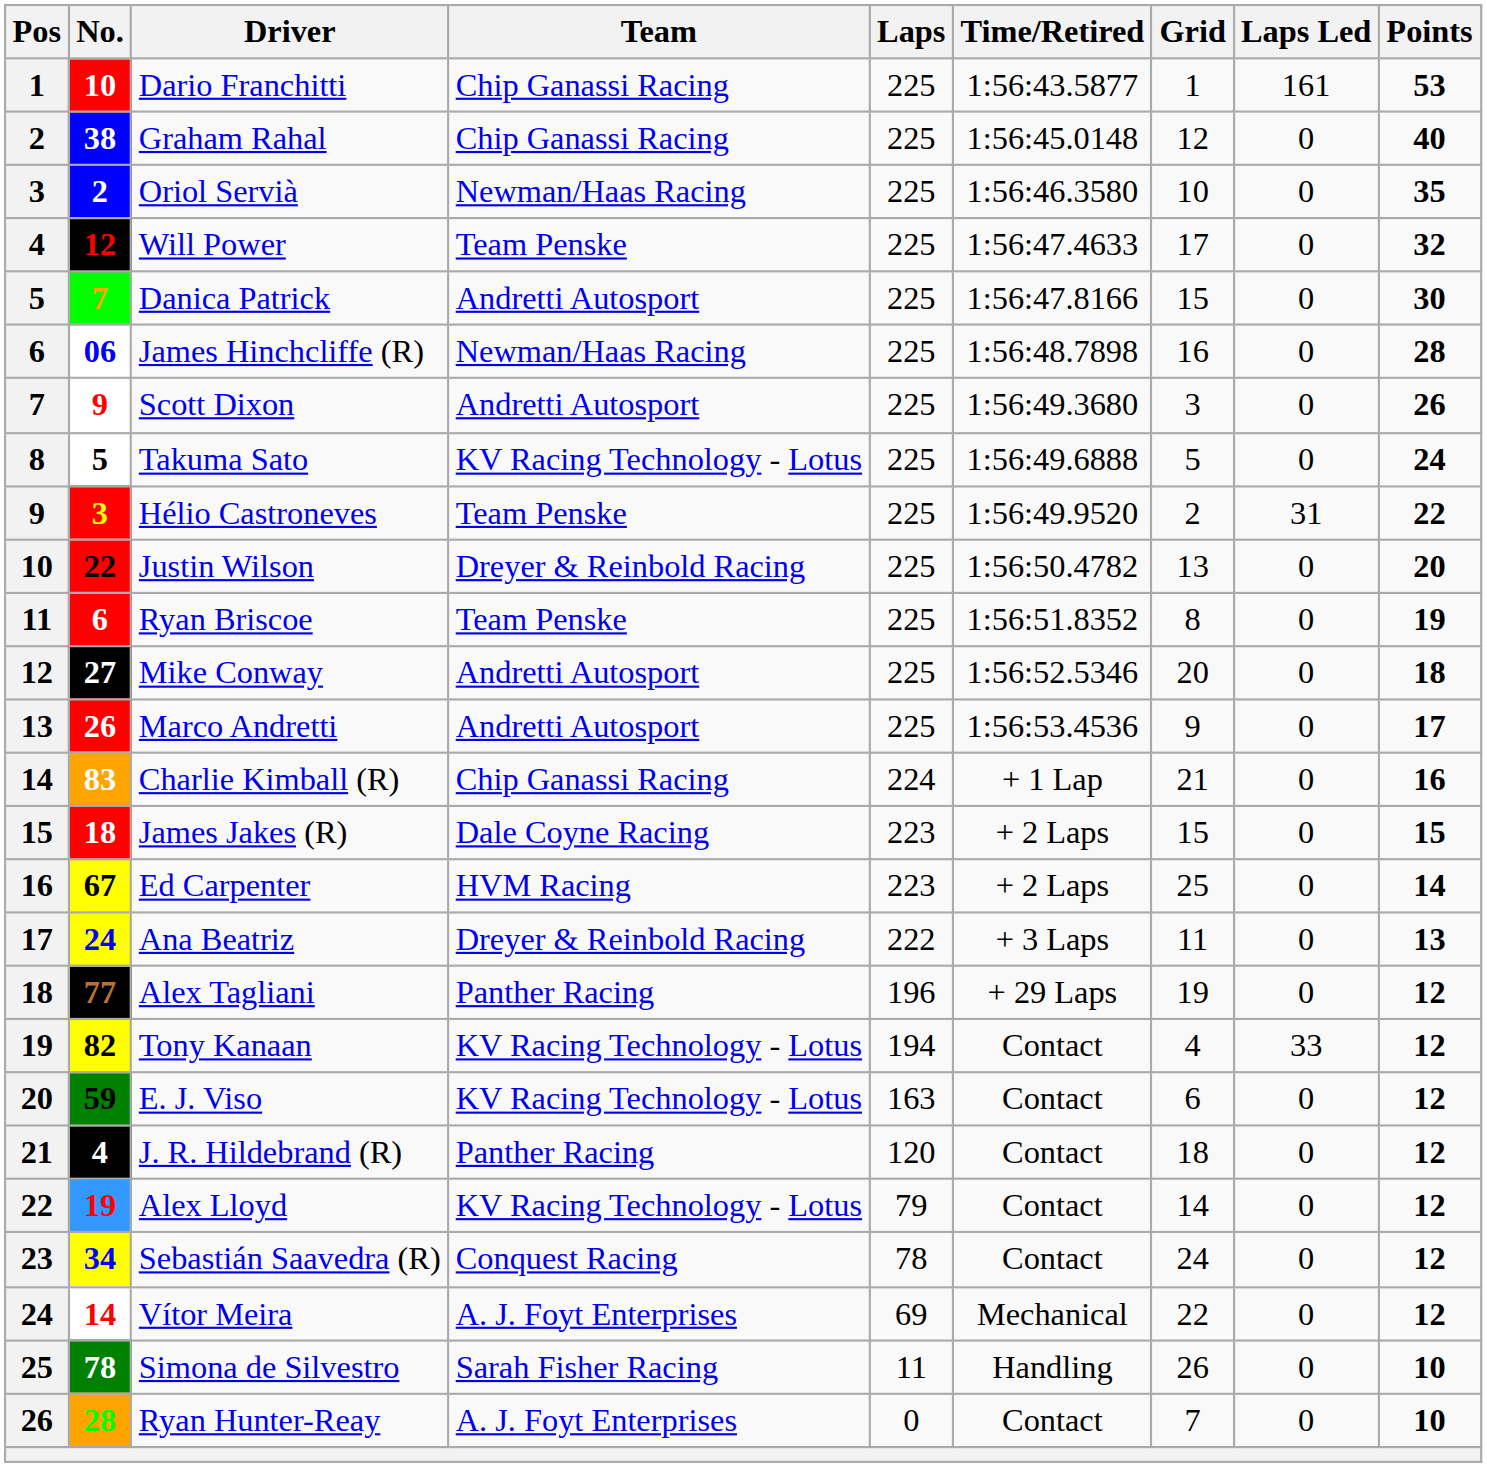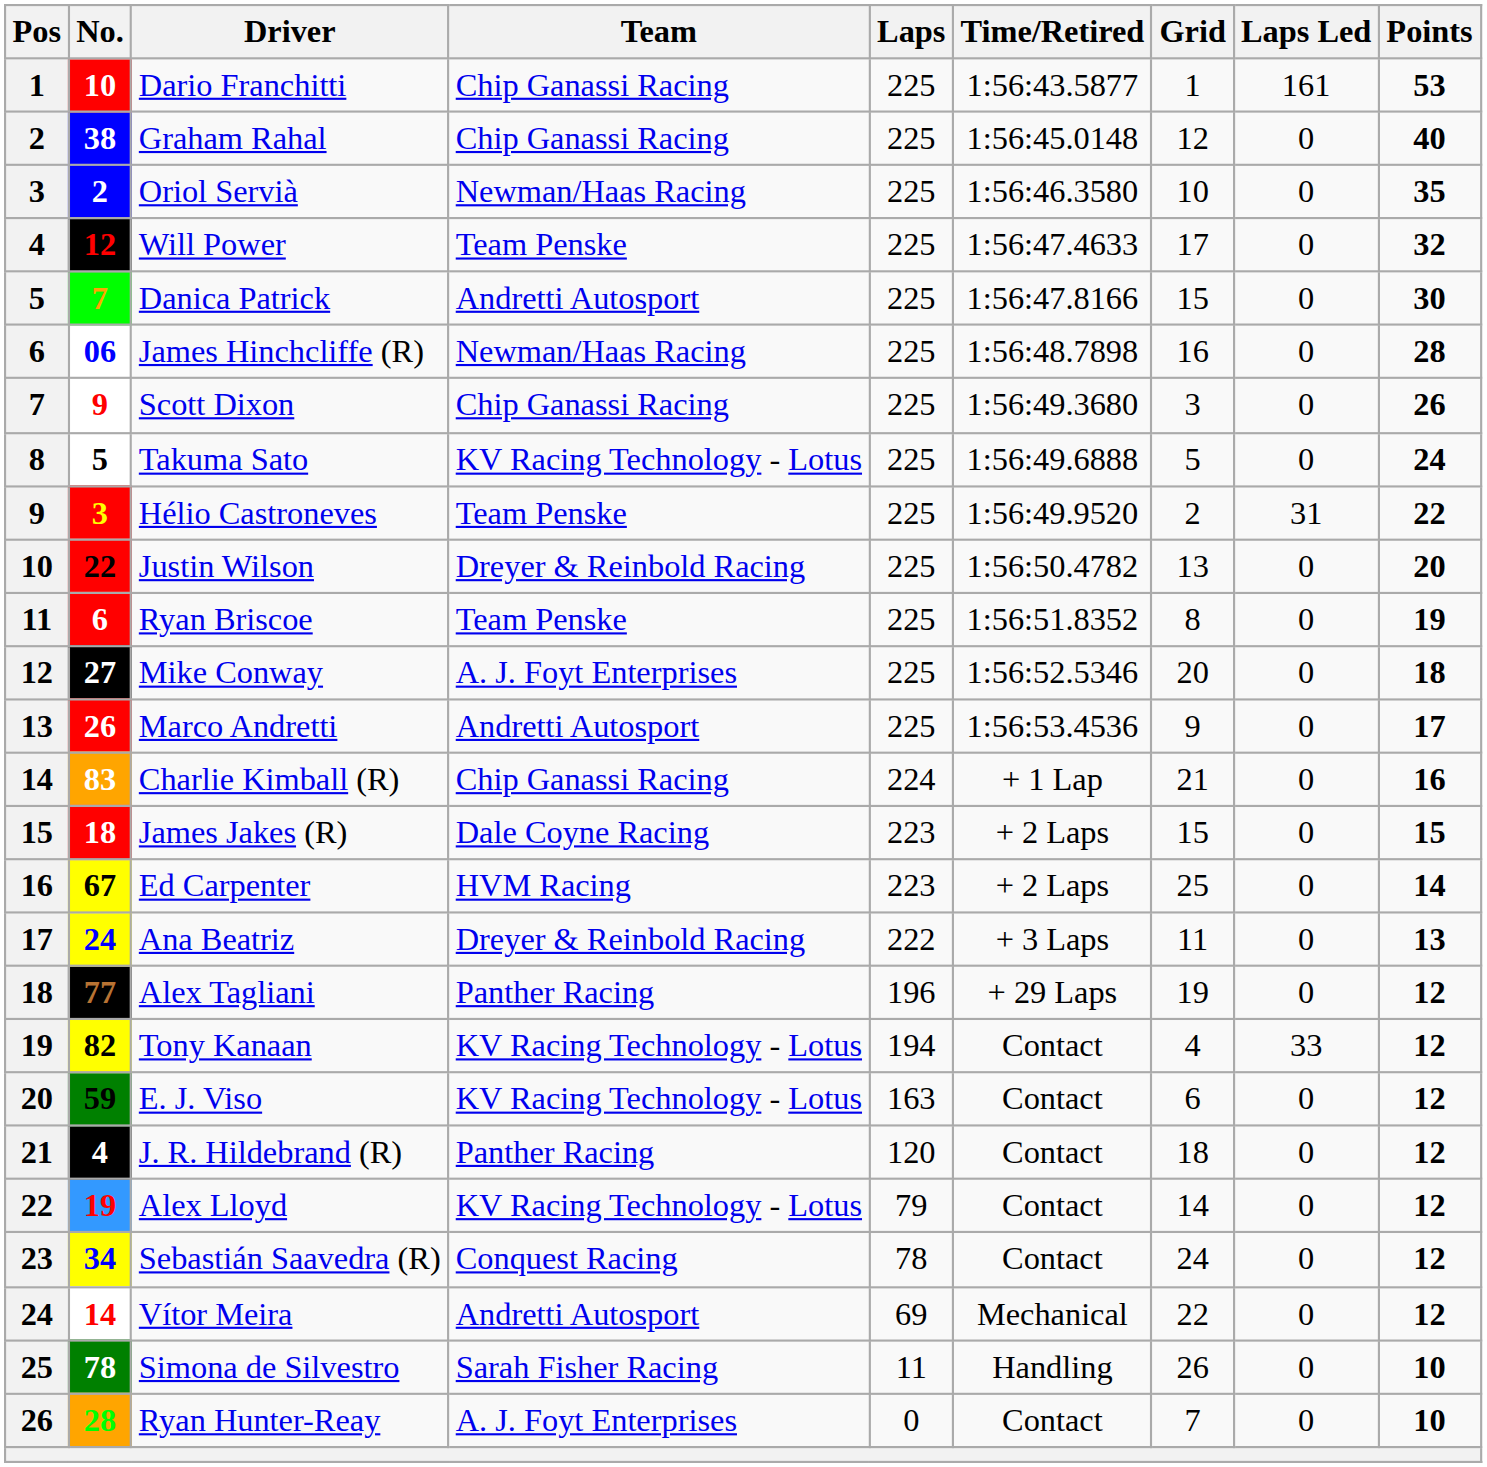 <table class="wikitable" style="font-size:95%;">
 <tr>
 <th>Pos</th>
 <th>No.</th>
 <th>Driver</th>
 <th>Team</th>
 <th>Laps</th>
 <th>Time/Retired</th>
 <th>Grid</th>
 <th>Laps Led</th>
 <th>Points</th>
 </tr>
 <tr>
 <th>1</th>
 <td style="background:red; color:white;" align="center"><strong>10</strong></td>
 <td> <a href='#'>Dario Franchitti</a></td>
 <td><a href='#'>Chip Ganassi Racing</a></td>
 <td align=center>225</td>
 <td align=center>1:56:43.5877</td>
 <td align=center>1</td>
 <td align=center>161</td>
 <td align=center><strong>53</strong></td>
 </tr>
 <tr>
 <th>2</th>
 <td style="background:blue; color:white;" align="center"><strong>38</strong></td>
 <td> <a href='#'>Graham Rahal</a></td>
 <td><a href='#'>Chip Ganassi Racing</a></td>
 <td align=center>225</td>
 <td align=center>1:56:45.0148</td>
 <td align=center>12</td>
 <td align=center>0</td>
 <td align=center><strong>40</strong></td>
 </tr>
 <tr>
 <th>3</th>
 <td style="background:blue; color:white;" align="center"><strong>2</strong></td>
 <td> <a href='#'>Oriol Servià</a></td>
 <td><a href='#'>Newman/Haas Racing</a></td>
 <td align=center>225</td>
 <td align=center>1:56:46.3580</td>
 <td align=center>10</td>
 <td align=center>0</td>
 <td align=center><strong>35</strong></td>
 </tr>
 <tr>
 <th>4</th>
 <td style="background:black; color:red;" align="center"><strong>12</strong></td>
 <td> <a href='#'>Will Power</a></td>
 <td><a href='#'>Team Penske</a></td>
 <td align=center>225</td>
 <td align=center>1:56:47.4633</td>
 <td align=center>17</td>
 <td align=center>0</td>
 <td align=center><strong>32</strong></td>
 </tr>
 <tr>
 <th>5</th>
 <td style="background:lime; color:orange;" align="center"><strong>7</strong></td>
 <td> <a href='#'>Danica Patrick</a></td>
 <td><a href='#'>Andretti Autosport</a></td>
 <td align=center>225</td>
 <td align=center>1:56:47.8166</td>
 <td align=center>15</td>
 <td align=center>0</td>
 <td align=center><strong>30</strong></td>
 </tr>
 <tr>
 <th>6</th>
 <td style="background:white; color:blue;" align="center"><strong>06</strong></td>
 <td> <a href='#'>James Hinchcliffe</a> (R)</td>
 <td><a href='#'>Newman/Haas Racing</a></td>
 <td align=center>225</td>
 <td align=center>1:56:48.7898</td>
 <td align=center>16</td>
 <td align=center>0</td>
 <td align=center><strong>28</strong></td>
 </tr>
 <tr>
 <th>7</th>
 <td style="background:white; color:red;" align="center"><strong>9</strong></td>
 <td> <a href='#'>Scott Dixon</a></td>
-<td><a href='#'>Andretti Autosport</a></td>
+<td><a href='#'>Chip Ganassi Racing</a></td>
 <td align=center>225</td>
 <td align=center>1:56:49.3680</td>
 <td align=center>3</td>
 <td align=center>0</td>
 <td align=center><strong>26</strong></td>
 </tr>
 <tr>
 <th>8</th>
 <td style="background:white; color:black;" align="center"><strong>5</strong></td>
 <td> <a href='#'>Takuma Sato</a></td>
 <td><a href='#'>KV Racing Technology</a> - <a href='#'>Lotus</a></td>
 <td align=center>225</td>
 <td align=center>1:56:49.6888</td>
 <td align=center>5</td>
 <td align=center>0</td>
 <td align=center><strong>24</strong></td>
 </tr>
 <tr>
 <th>9</th>
 <td style="background:red; color:yellow;" align="center"><strong>3</strong></td>
 <td> <a href='#'>Hélio Castroneves</a></td>
 <td><a href='#'>Team Penske</a></td>
 <td align=center>225</td>
 <td align=center>1:56:49.9520</td>
 <td align=center>2</td>
 <td align=center>31</td>
 <td align=center><strong>22</strong></td>
 </tr>
 <tr>
 <th>10</th>
 <td style="background:red; color:black;" align="center"><strong>22</strong></td>
 <td> <a href='#'>Justin Wilson</a></td>
 <td><a href='#'>Dreyer & Reinbold Racing</a></td>
 <td align=center>225</td>
 <td align=center>1:56:50.4782</td>
 <td align=center>13</td>
 <td align=center>0</td>
 <td align=center><strong>20</strong></td>
 </tr>
 <tr>
 <th>11</th>
 <td style="background:red; color:white;" align="center"><strong>6</strong></td>
 <td> <a href='#'>Ryan Briscoe</a></td>
 <td><a href='#'>Team Penske</a></td>
 <td align=center>225</td>
 <td align=center>1:56:51.8352</td>
 <td align=center>8</td>
 <td align=center>0</td>
 <td align=center><strong>19</strong></td>
 </tr>
 <tr>
 <th>12</th>
 <td style="background:black; color:white;" align="center"><strong>27</strong></td>
 <td> <a href='#'>Mike Conway</a></td>
-<td><a href='#'>Andretti Autosport</a></td>
+<td><a href='#'>A. J. Foyt Enterprises</a></td>
 <td align=center>225</td>
 <td align=center>1:56:52.5346</td>
 <td align=center>20</td>
 <td align=center>0</td>
 <td align=center><strong>18</strong></td>
 </tr>
 <tr>
 <th>13</th>
 <td style="background:red; color:white;" align="center"><strong>26</strong></td>
 <td> <a href='#'>Marco Andretti</a></td>
 <td><a href='#'>Andretti Autosport</a></td>
 <td align=center>225</td>
 <td align=center>1:56:53.4536</td>
 <td align=center>9</td>
 <td align=center>0</td>
 <td align=center><strong>17</strong></td>
 </tr>
 <tr>
 <th>14</th>
 <td style="background:orange; color:white;" align="center"><strong>83</strong></td>
 <td> <a href='#'>Charlie Kimball</a> (R)</td>
 <td><a href='#'>Chip Ganassi Racing</a></td>
 <td align=center>224</td>
 <td align=center>+ 1 Lap</td>
 <td align=center>21</td>
 <td align=center>0</td>
 <td align=center><strong>16</strong></td>
 </tr>
 <tr>
 <th>15</th>
 <td style="background:red; color:white;" align="center"><strong>18</strong></td>
 <td> <a href='#'>James Jakes</a> (R)</td>
 <td><a href='#'>Dale Coyne Racing</a></td>
 <td align=center>223</td>
 <td align=center>+ 2 Laps</td>
 <td align=center>15</td>
 <td align=center>0</td>
 <td align=center><strong>15</strong></td>
 </tr>
 <tr>
 <th>16</th>
 <td style="background:yellow; color:black;" align="center"><strong>67</strong></td>
 <td> <a href='#'>Ed Carpenter</a></td>
 <td><a href='#'>HVM Racing</a></td>
 <td align=center>223</td>
 <td align=center>+ 2 Laps</td>
 <td align=center>25</td>
 <td align=center>0</td>
 <td align=center><strong>14</strong></td>
 </tr>
 <tr>
 <th>17</th>
 <td style="background:yellow; color:blue;" align="center"><strong>24</strong></td>
 <td> <a href='#'>Ana Beatriz</a></td>
 <td><a href='#'>Dreyer & Reinbold Racing</a></td>
 <td align=center>222</td>
 <td align=center>+ 3 Laps</td>
 <td align=center>11</td>
 <td align=center>0</td>
 <td align=center><strong>13</strong></td>
 </tr>
 <tr>
 <th>18</th>
 <td style="background:black; color:#B87333;" align="center"><strong>77</strong></td>
 <td> <a href='#'>Alex Tagliani</a></td>
 <td><a href='#'>Panther Racing</a></td>
 <td align=center>196</td>
 <td align=center>+ 29 Laps</td>
 <td align=center>19</td>
 <td align=center>0</td>
 <td align=center><strong>12</strong></td>
 </tr>
 <tr>
 <th>19</th>
 <td style="background:yellow; color:black;" align="center"><strong>82</strong></td>
 <td> <a href='#'>Tony Kanaan</a></td>
 <td><a href='#'>KV Racing Technology</a> - <a href='#'>Lotus</a></td>
 <td align=center>194</td>
 <td align=center>Contact</td>
 <td align=center>4</td>
 <td align=center>33</td>
 <td align=center><strong>12</strong></td>
 </tr>
 <tr>
 <th>20</th>
 <td style="background:green; color:black;" align="center"><strong>59</strong></td>
 <td> <a href='#'>E. J. Viso</a></td>
 <td><a href='#'>KV Racing Technology</a> - <a href='#'>Lotus</a></td>
 <td align=center>163</td>
 <td align=center>Contact</td>
 <td align=center>6</td>
 <td align=center>0</td>
 <td align=center><strong>12</strong></td>
 </tr>
 <tr>
 <th>21</th>
 <td style="background:black; color:white;" align="center"><strong>4</strong></td>
 <td> <a href='#'>J. R. Hildebrand</a> (R)</td>
 <td><a href='#'>Panther Racing</a></td>
 <td align=center>120</td>
 <td align=center>Contact</td>
 <td align=center>18</td>
 <td align=center>0</td>
 <td align=center><strong>12</strong></td>
 </tr>
 <tr>
 <th>22</th>
 <td style="background:#3399FF; color:red;" align="center"><strong>19</strong></td>
 <td> <a href='#'>Alex Lloyd</a></td>
 <td><a href='#'>KV Racing Technology</a> - <a href='#'>Lotus</a></td>
 <td align=center>79</td>
 <td align=center>Contact</td>
 <td align=center>14</td>
 <td align=center>0</td>
 <td align=center><strong>12</strong></td>
 </tr>
 <tr>
 <th>23</th>
 <td style="background:yellow; color:blue;" align="center"><strong>34</strong></td>
 <td> <a href='#'>Sebastián Saavedra</a> (R)</td>
 <td><a href='#'>Conquest Racing</a></td>
 <td align=center>78</td>
 <td align=center>Contact</td>
 <td align=center>24</td>
 <td align=center>0</td>
 <td align=center><strong>12</strong></td>
 </tr>
 <tr>
 <th>24</th>
 <td style="background:white; color:red;" align="center"><strong>14</strong></td>
 <td> <a href='#'>Vítor Meira</a></td>
-<td><a href='#'>A. J. Foyt Enterprises</a></td>
+<td><a href='#'>Andretti Autosport</a></td>
 <td align=center>69</td>
 <td align=center>Mechanical</td>
 <td align=center>22</td>
 <td align=center>0</td>
 <td align=center><strong>12</strong></td>
 </tr>
 <tr>
 <th>25</th>
 <td style="background:green; color:white;" align="center"><strong>78</strong></td>
 <td> <a href='#'>Simona de Silvestro</a></td>
 <td><a href='#'>Sarah Fisher Racing</a></td>
 <td align=center>11</td>
 <td align=center>Handling</td>
 <td align=center>26</td>
 <td align=center>0</td>
 <td align=center><strong>10</strong></td>
 </tr>
 <tr>
 <th>26</th>
 <td style="background:orange; color:lime;" align="center"><strong>28</strong></td>
 <td> <a href='#'>Ryan Hunter-Reay</a></td>
 <td><a href='#'>A. J. Foyt Enterprises</a></td>
 <td align=center>0</td>
 <td align=center>Contact</td>
 <td align=center>7</td>
 <td align=center>0</td>
 <td align=center><strong>10</strong></td>
 </tr>
 <tr>
 <th colspan=9></th>
 </tr>
 <tr>
 </tr>
 </table>
